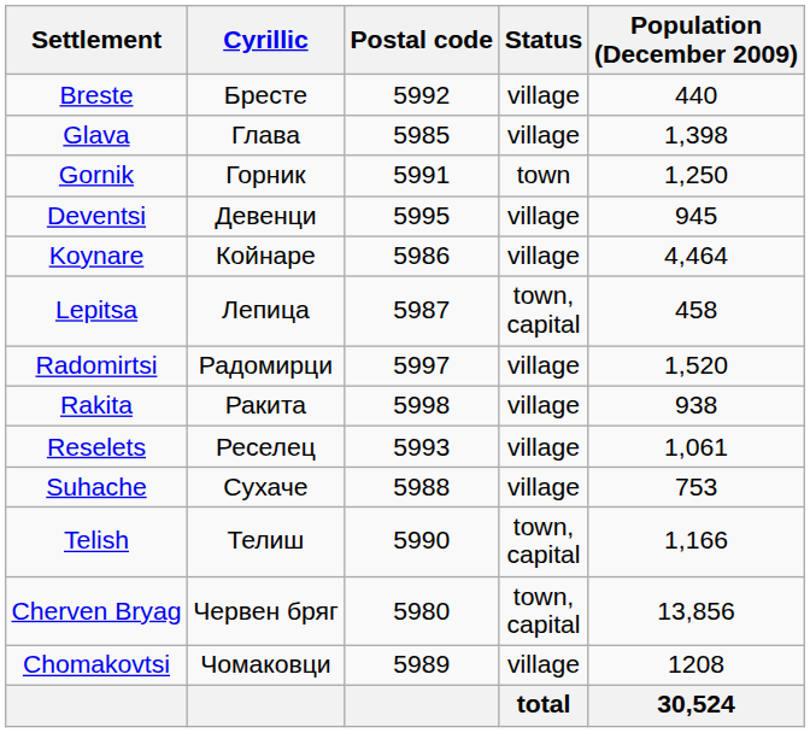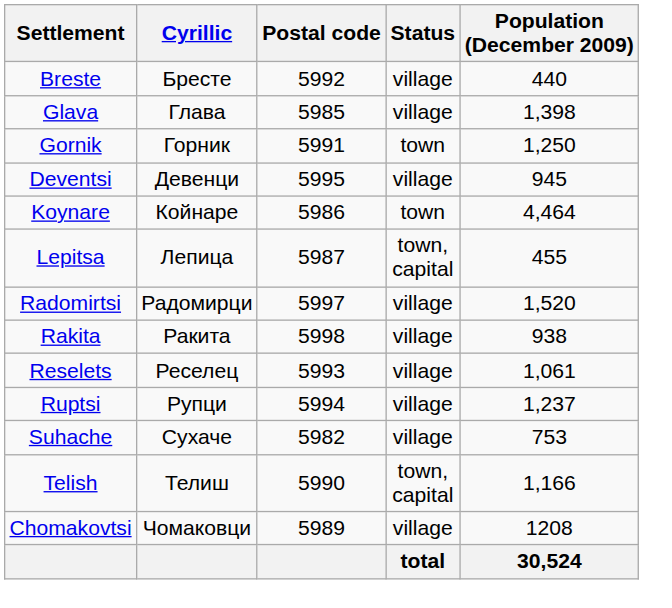 <table class="wikitable sortable" style="text-align:center;">
 <tr>
 <th>Settlement</th>
 <th><a href='#'>Cyrillic</a></th>
 <th>Postal code</th>
 <th>Status</th>
 <th>Population<br>(December 2009)</th>
 </tr>
 <tr>
 <td><a href='#'>Breste</a></td>
 <td>Бресте</td>
 <td>5992</td>
 <td>village</td>
 <td>440</td>
 </tr>
 <tr>
 <td><a href='#'>Glava</a></td>
 <td>Глава</td>
 <td>5985</td>
 <td>village</td>
 <td>1,398</td>
 </tr>
 <tr>
 <td><a href='#'>Gornik</a></td>
 <td>Горник</td>
 <td>5991</td>
 <td>town</td>
 <td>1,250</td>
 </tr>
 <tr>
 <td><a href='#'>Deventsi</a></td>
 <td>Девенци</td>
 <td>5995</td>
 <td>village</td>
 <td>945</td>
 </tr>
 <tr>
 <td><a href='#'>Koynare</a></td>
 <td>Койнаре</td>
 <td>5986</td>
-<td>village</td>
+<td>town</td>
 <td>4,464</td>
 </tr>
 <tr>
 <td><a href='#'>Lepitsa</a></td>
 <td>Лепица</td>
 <td>5987</td>
 <td>town,<br> capital</td>
-<td>458</td>
+<td>455</td>
 </tr>
 <tr>
 <td><a href='#'>Radomirtsi</a></td>
 <td>Радомирци</td>
 <td>5997</td>
 <td>village</td>
 <td>1,520</td>
 </tr>
 <tr>
 <td><a href='#'>Rakita</a></td>
 <td>Ракита</td>
 <td>5998</td>
 <td>village</td>
 <td>938</td>
 </tr>
 <tr>
 <td><a href='#'>Reselets</a></td>
 <td>Реселец</td>
 <td>5993</td>
 <td>village</td>
 <td>1,061</td>
 </tr>
 <tr>
+<td><a href='#'>Ruptsi</a></td>
+<td>Рупци</td>
+<td>5994</td>
+<td>village</td>
+<td>1,237</td>
+</tr>
+<tr>
 <td><a href='#'>Suhache</a></td>
 <td>Сухаче</td>
-<td>5988</td>
+<td>5982</td>
 <td>village</td>
 <td>753</td>
 </tr>
 <tr>
 <td><a href='#'>Telish</a></td>
 <td>Телиш</td>
 <td>5990</td>
 <td>town,<br> capital</td>
 <td>1,166</td>
-</tr>
-<tr>
-<td><a href='#'>Cherven Bryag</a></td>
-<td>Червен бряг</td>
-<td>5980</td>
-<td>town,<br> capital</td>
-<td>13,856</td>
 </tr>
 <tr>
 <td><a href='#'>Chomakovtsi</a></td>
 <td>Чомаковци</td>
 <td>5989</td>
 <td>village</td>
 <td>1208</td>
 </tr>
 <tr>
 <th></th>
 <th></th>
 <th></th>
 <th>total</th>
 <th>30,524</th>
 </tr>
 </table>
